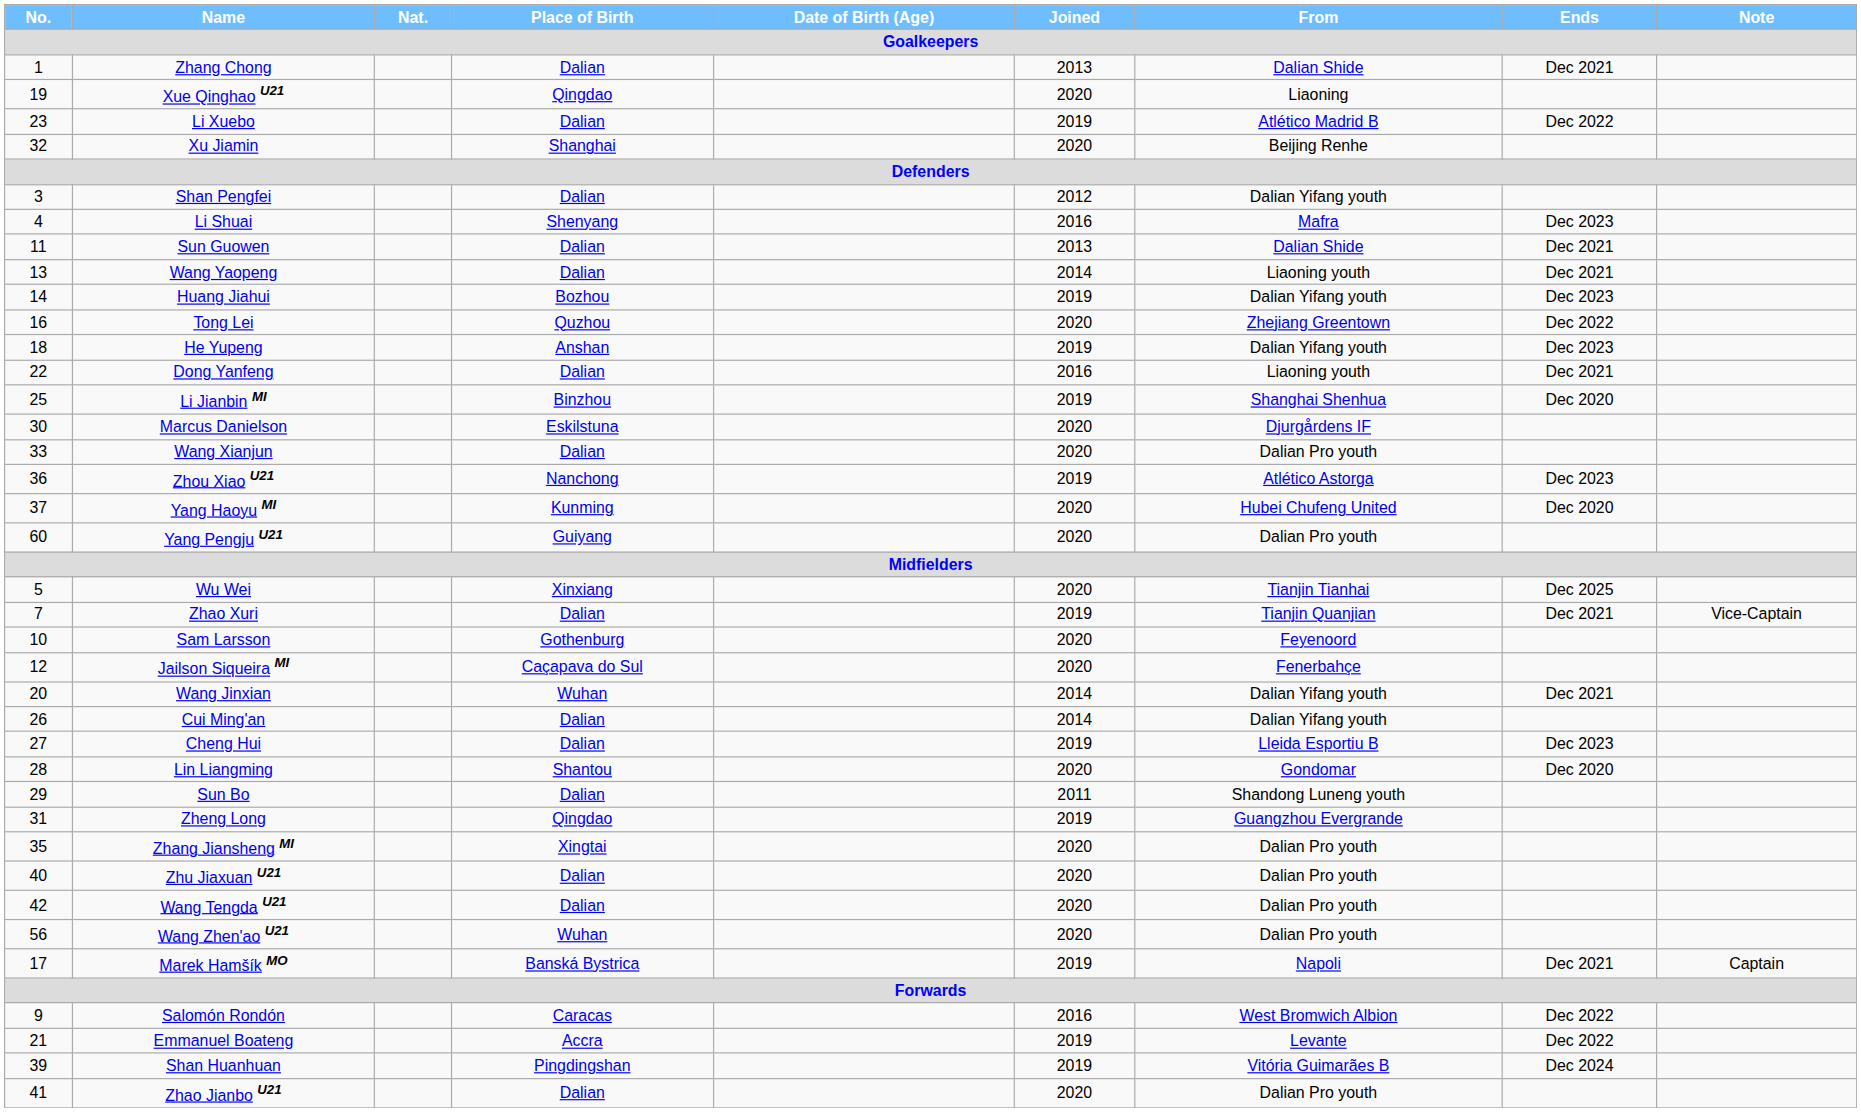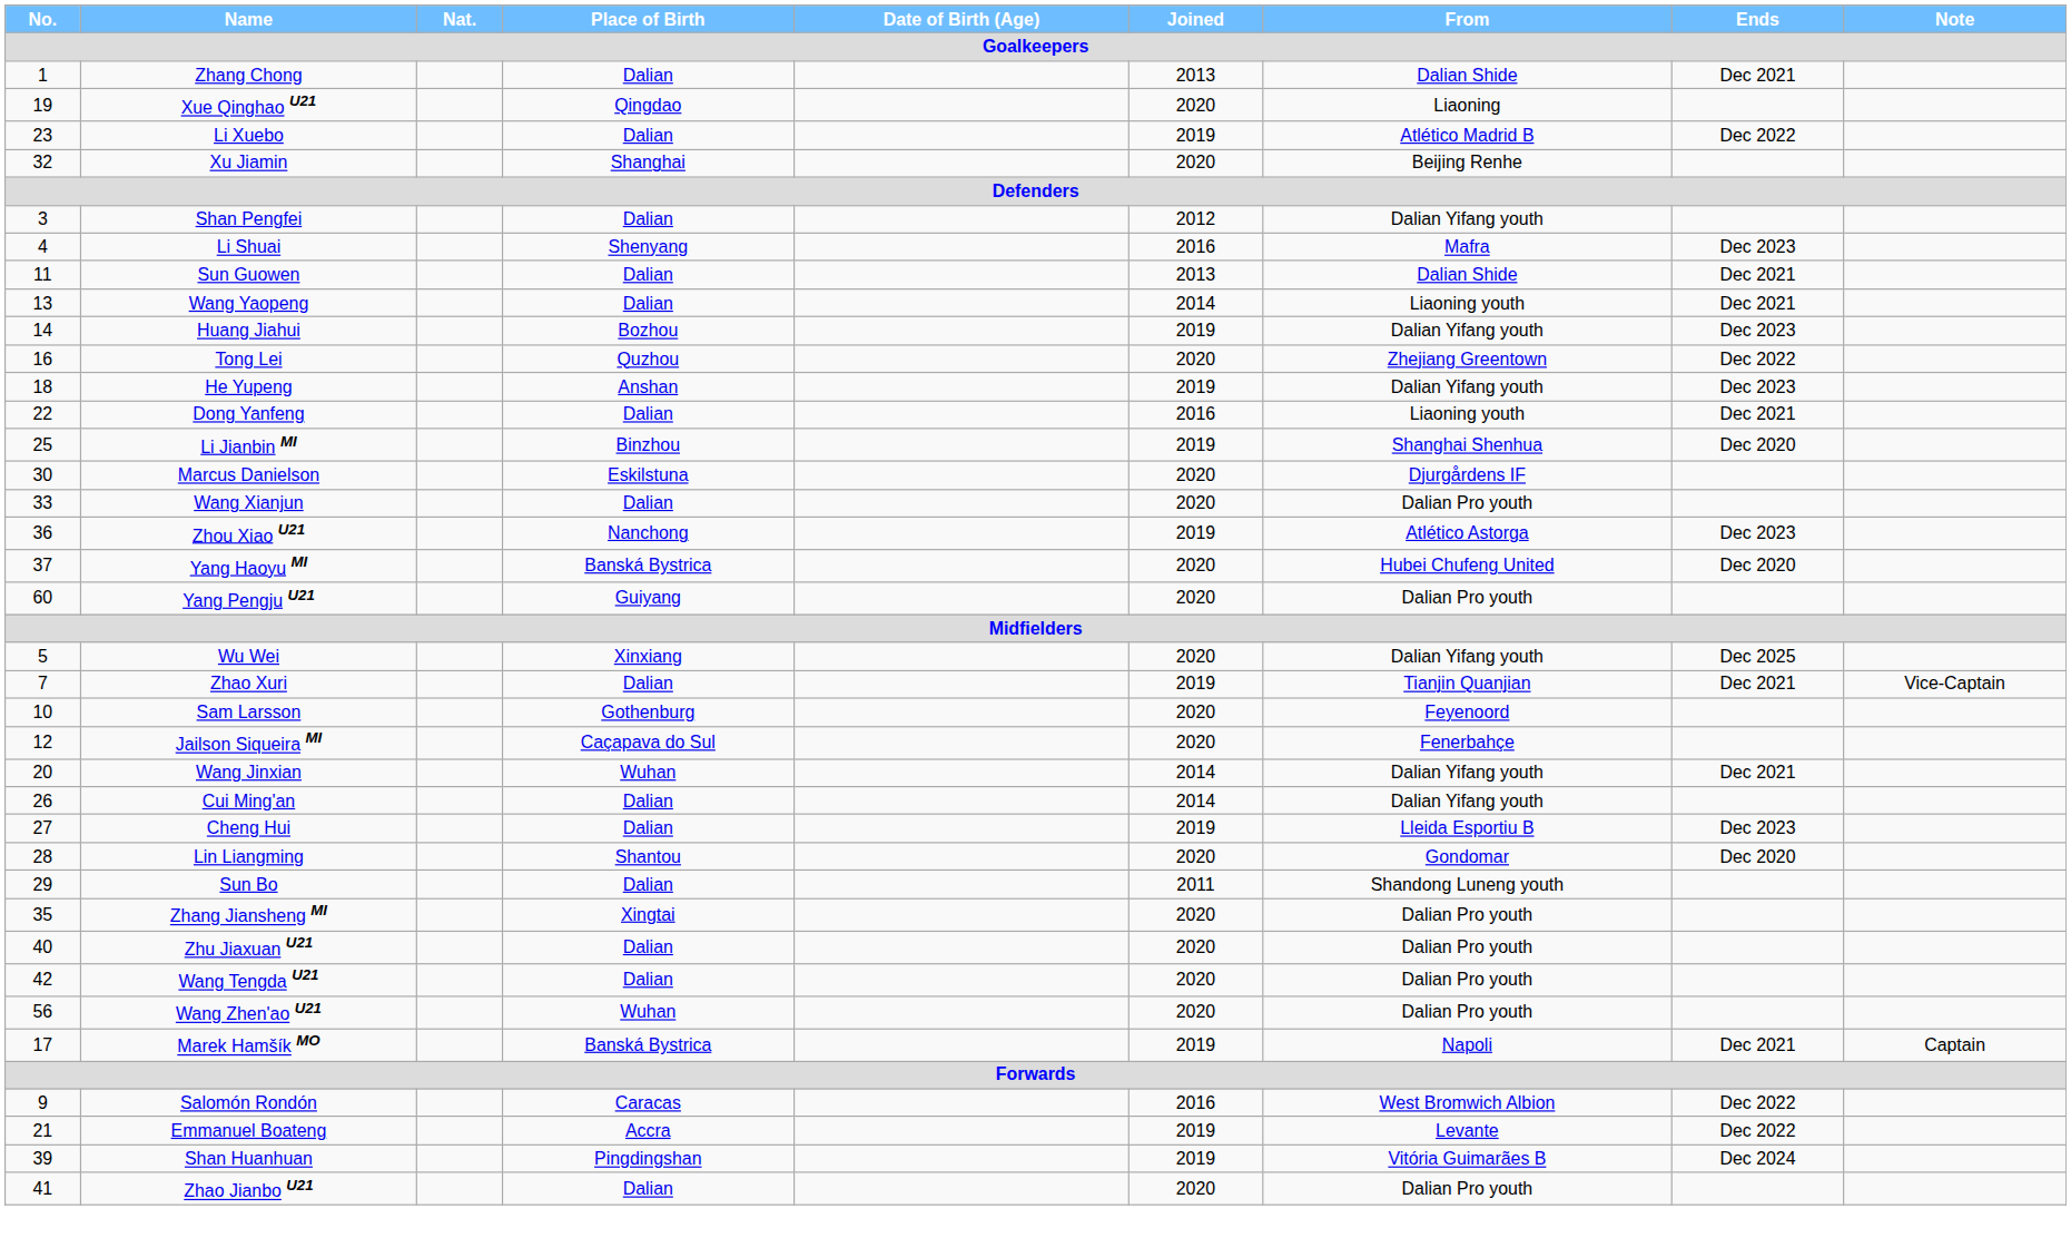 <table class="wikitable" style="text-align:center; font-size:85%; width:100%;">
 <tr>
 <th style="background:#6ebeff; color:white; text-align:center;">No.</th>
 <th style="background:#6ebeff; color:white; text-align:center;">Name</th>
 <th style="background:#6ebeff; color:white; text-align:center;">Nat.</th>
 <th style="background:#6ebeff; color:white; text-align:center;">Place of Birth</th>
 <th style="background:#6ebeff; color:white; text-align:center;">Date of Birth (Age)</th>
 <th style="background:#6ebeff; color:white; text-align:center;">Joined</th>
 <th style="background:#6ebeff; color:white; text-align:center;">From</th>
 <th style="background:#6ebeff; color:white; text-align:center;">Ends</th>
 <th style="background:#6ebeff; color:white; text-align:center;">Note</th>
 </tr>
 <tr>
 <th colspan="9" style="background:#dcdcdc; color:blue; text-align:center;">Goalkeepers</th>
 </tr>
 <tr>
 <td>1</td>
 <td><a href='#'>Zhang Chong</a></td>
 <td></td>
 <td> <a href='#'>Dalian</a></td>
 <td></td>
 <td>2013</td>
 <td><a href='#'>Dalian Shide</a></td>
 <td>Dec 2021</td>
 <td></td>
 </tr>
 <tr>
 <td>19</td>
 <td><a href='#'>Xue Qinghao</a> <sup><strong><em>U21</em></strong></sup></td>
 <td></td>
 <td> <a href='#'>Qingdao</a></td>
 <td></td>
 <td>2020</td>
 <td>Liaoning</td>
 <td></td>
 <td></td>
 </tr>
 <tr>
 <td>23</td>
 <td><a href='#'>Li Xuebo</a></td>
 <td></td>
 <td> <a href='#'>Dalian</a></td>
 <td></td>
 <td>2019</td>
 <td> <a href='#'>Atlético Madrid B</a></td>
 <td>Dec 2022</td>
 <td></td>
 </tr>
 <tr>
 <td>32</td>
 <td><a href='#'>Xu Jiamin</a></td>
 <td></td>
 <td> <a href='#'>Shanghai</a></td>
 <td></td>
 <td>2020</td>
 <td>Beijing Renhe</td>
 <td></td>
 <td></td>
 </tr>
 <tr>
 <th colspan="9" style="background:#dcdcdc; color:blue; text-align:center;">Defenders</th>
 </tr>
 <tr>
 <td>3</td>
 <td><a href='#'>Shan Pengfei</a></td>
 <td></td>
 <td> <a href='#'>Dalian</a></td>
 <td></td>
 <td>2012</td>
 <td>Dalian Yifang youth</td>
 <td></td>
 <td></td>
 </tr>
 <tr>
 <td>4</td>
 <td><a href='#'>Li Shuai</a></td>
 <td></td>
 <td><a href='#'>Shenyang</a></td>
 <td></td>
 <td>2016</td>
 <td> <a href='#'>Mafra</a></td>
 <td>Dec 2023</td>
 <td></td>
 </tr>
 <tr>
 <td>11</td>
 <td><a href='#'>Sun Guowen</a></td>
 <td></td>
 <td> <a href='#'>Dalian</a></td>
 <td></td>
 <td>2013</td>
 <td><a href='#'>Dalian Shide</a></td>
 <td>Dec 2021</td>
 <td></td>
 </tr>
 <tr>
 <td>13</td>
 <td><a href='#'>Wang Yaopeng</a></td>
 <td></td>
 <td> <a href='#'>Dalian</a></td>
 <td></td>
 <td>2014</td>
 <td>Liaoning youth</td>
 <td>Dec 2021</td>
 <td></td>
 </tr>
 <tr>
 <td>14</td>
 <td><a href='#'>Huang Jiahui</a></td>
 <td></td>
 <td> <a href='#'>Bozhou</a></td>
 <td></td>
 <td>2019</td>
 <td>Dalian Yifang youth</td>
 <td>Dec 2023</td>
 <td></td>
 </tr>
 <tr>
 <td>16</td>
 <td><a href='#'>Tong Lei</a></td>
 <td></td>
 <td> <a href='#'>Quzhou</a></td>
 <td></td>
 <td>2020</td>
 <td><a href='#'>Zhejiang Greentown</a></td>
 <td>Dec 2022</td>
 <td></td>
 </tr>
 <tr>
 <td>18</td>
 <td><a href='#'>He Yupeng</a></td>
 <td></td>
 <td> <a href='#'>Anshan</a></td>
 <td></td>
 <td>2019</td>
 <td>Dalian Yifang youth</td>
 <td>Dec 2023</td>
 <td></td>
 </tr>
 <tr>
 <td>22</td>
 <td><a href='#'>Dong Yanfeng</a></td>
 <td></td>
 <td> <a href='#'>Dalian</a></td>
 <td></td>
 <td>2016</td>
 <td>Liaoning youth</td>
 <td>Dec 2021</td>
 <td></td>
 </tr>
 <tr>
 <td>25</td>
 <td><a href='#'>Li Jianbin</a> <sup><strong><em>MI</em></strong></sup></td>
 <td></td>
 <td> <a href='#'>Binzhou</a></td>
 <td></td>
 <td>2019</td>
 <td><a href='#'>Shanghai Shenhua</a></td>
 <td>Dec 2020</td>
 <td></td>
 </tr>
 <tr>
 <td>30</td>
 <td><a href='#'>Marcus Danielson</a></td>
 <td></td>
 <td> <a href='#'>Eskilstuna</a></td>
 <td></td>
 <td>2020</td>
 <td> <a href='#'>Djurgårdens IF</a></td>
 <td></td>
 <td></td>
 </tr>
 <tr>
 <td>33</td>
 <td><a href='#'>Wang Xianjun</a></td>
 <td></td>
 <td> <a href='#'>Dalian</a></td>
 <td></td>
 <td>2020</td>
 <td>Dalian Pro youth</td>
 <td></td>
 <td></td>
 </tr>
 <tr>
 <td>36</td>
 <td><a href='#'>Zhou Xiao</a> <sup><strong><em>U21</em></strong></sup></td>
 <td></td>
 <td> <a href='#'>Nanchong</a></td>
 <td></td>
 <td>2019</td>
 <td> <a href='#'>Atlético Astorga</a></td>
 <td>Dec 2023</td>
 <td></td>
 </tr>
 <tr>
 <td>37</td>
 <td><a href='#'>Yang Haoyu</a> <sup><strong><em>MI</em></strong></sup></td>
 <td></td>
-<td> <a href='#'>Kunming</a></td>
+<td>  <a href='#'>Banská Bystrica</a></td>
 <td></td>
 <td>2020</td>
 <td><a href='#'>Hubei Chufeng United</a></td>
 <td>Dec 2020</td>
 <td></td>
 </tr>
 <tr>
 <td>60</td>
 <td><a href='#'>Yang Pengju</a> <sup><strong><em>U21</em></strong></sup></td>
 <td></td>
 <td> <a href='#'>Guiyang</a></td>
 <td></td>
 <td>2020</td>
 <td>Dalian Pro youth</td>
 <td></td>
 <td></td>
 </tr>
 <tr>
 <th colspan="9" style="background:#dcdcdc; color:blue; text-align:center;">Midfielders</th>
 </tr>
 <tr>
 <td>5</td>
 <td><a href='#'>Wu Wei</a></td>
 <td></td>
 <td> <a href='#'>Xinxiang</a></td>
 <td></td>
 <td>2020</td>
-<td><a href='#'>Tianjin Tianhai</a></td>
+<td>Dalian Yifang youth</td>
 <td>Dec 2025</td>
 <td></td>
 </tr>
 <tr>
 <td>7</td>
 <td><a href='#'>Zhao Xuri</a></td>
 <td></td>
 <td> <a href='#'>Dalian</a></td>
 <td></td>
 <td>2019</td>
 <td><a href='#'>Tianjin Quanjian</a></td>
 <td>Dec 2021</td>
 <td>Vice-Captain</td>
 </tr>
 <tr>
 <td>10</td>
 <td><a href='#'>Sam Larsson</a></td>
 <td></td>
 <td> <a href='#'>Gothenburg</a></td>
 <td></td>
 <td>2020</td>
 <td> <a href='#'>Feyenoord</a></td>
 <td></td>
 <td></td>
 </tr>
 <tr>
 <td>12</td>
 <td><a href='#'>Jailson Siqueira</a> <sup><strong><em>MI</em></strong></sup></td>
 <td></td>
 <td> <a href='#'>Caçapava do Sul</a></td>
 <td></td>
 <td>2020</td>
 <td> <a href='#'>Fenerbahçe</a></td>
 <td></td>
 <td></td>
 </tr>
 <tr>
 <td>20</td>
 <td><a href='#'>Wang Jinxian</a></td>
 <td></td>
 <td> <a href='#'>Wuhan</a></td>
 <td></td>
 <td>2014</td>
 <td>Dalian Yifang youth</td>
 <td>Dec 2021</td>
 <td></td>
 </tr>
 <tr>
 <td>26</td>
 <td><a href='#'>Cui Ming'an</a></td>
 <td></td>
 <td> <a href='#'>Dalian</a></td>
 <td></td>
 <td>2014</td>
 <td>Dalian Yifang youth</td>
 <td></td>
 <td></td>
 </tr>
 <tr>
 <td>27</td>
 <td><a href='#'>Cheng Hui</a></td>
 <td></td>
 <td> <a href='#'>Dalian</a></td>
 <td></td>
 <td>2019</td>
 <td> <a href='#'>Lleida Esportiu B</a></td>
 <td>Dec 2023</td>
 <td></td>
 </tr>
 <tr>
 <td>28</td>
 <td><a href='#'>Lin Liangming</a></td>
 <td></td>
 <td> <a href='#'>Shantou</a></td>
 <td></td>
 <td>2020</td>
 <td> <a href='#'>Gondomar</a></td>
 <td>Dec 2020</td>
 <td></td>
 </tr>
 <tr>
 <td>29</td>
 <td><a href='#'>Sun Bo</a></td>
 <td></td>
 <td> <a href='#'>Dalian</a></td>
 <td></td>
 <td>2011</td>
 <td>Shandong Luneng youth</td>
-<td></td>
-<td></td>
-</tr>
-<tr>
-<td>31</td>
-<td><a href='#'>Zheng Long</a></td>
-<td></td>
-<td> <a href='#'>Qingdao</a></td>
-<td></td>
-<td>2019</td>
-<td><a href='#'>Guangzhou Evergrande</a></td>
 <td></td>
 <td></td>
 </tr>
 <tr>
 <td>35</td>
 <td><a href='#'>Zhang Jiansheng</a> <sup><strong><em>MI</em></strong></sup></td>
 <td></td>
 <td> <a href='#'>Xingtai</a></td>
 <td></td>
 <td>2020</td>
 <td>Dalian Pro youth</td>
 <td></td>
 <td></td>
 </tr>
 <tr>
 <td>40</td>
 <td><a href='#'>Zhu Jiaxuan</a> <sup><strong><em>U21</em></strong></sup></td>
 <td></td>
 <td> <a href='#'>Dalian</a></td>
 <td></td>
 <td>2020</td>
 <td>Dalian Pro youth</td>
 <td></td>
 <td></td>
 </tr>
 <tr>
 <td>42</td>
 <td><a href='#'>Wang Tengda</a> <sup><strong><em>U21</em></strong></sup></td>
 <td></td>
 <td> <a href='#'>Dalian</a></td>
 <td></td>
 <td>2020</td>
 <td>Dalian Pro youth</td>
 <td></td>
 <td></td>
 </tr>
 <tr>
 <td>56</td>
 <td><a href='#'>Wang Zhen'ao</a> <sup><strong><em>U21</em></strong></sup></td>
 <td></td>
 <td> <a href='#'>Wuhan</a></td>
 <td></td>
 <td>2020</td>
 <td>Dalian Pro youth</td>
 <td></td>
 <td></td>
 </tr>
 <tr>
 <td>17</td>
 <td><a href='#'>Marek Hamšík</a> <sup><strong><em>MO</em></strong></sup></td>
 <td></td>
 <td>  <a href='#'>Banská Bystrica</a></td>
 <td></td>
 <td>2019</td>
 <td> <a href='#'>Napoli</a></td>
 <td>Dec 2021</td>
 <td>Captain</td>
 </tr>
 <tr>
 <th colspan="9" style="background:#dcdcdc; color:blue; text-align=center;">Forwards</th>
 </tr>
 <tr>
 <td>9</td>
 <td><a href='#'>Salomón Rondón</a></td>
 <td></td>
 <td>  <a href='#'>Caracas</a></td>
 <td></td>
 <td>2016</td>
 <td> <a href='#'>West Bromwich Albion</a></td>
 <td>Dec 2022</td>
 <td></td>
 </tr>
 <tr>
 <td>21</td>
 <td><a href='#'>Emmanuel Boateng</a></td>
 <td></td>
 <td>  <a href='#'>Accra</a></td>
 <td></td>
 <td>2019</td>
 <td> <a href='#'>Levante</a></td>
 <td>Dec 2022</td>
 <td></td>
 </tr>
 <tr>
 <td>39</td>
 <td><a href='#'>Shan Huanhuan</a></td>
 <td></td>
 <td> <a href='#'>Pingdingshan</a></td>
 <td></td>
 <td>2019</td>
 <td> <a href='#'>Vitória Guimarães B</a></td>
 <td>Dec 2024</td>
 <td></td>
 </tr>
 <tr>
 <td>41</td>
 <td><a href='#'>Zhao Jianbo</a> <sup><strong><em>U21</em></strong></sup></td>
 <td></td>
 <td> <a href='#'>Dalian</a></td>
 <td></td>
 <td>2020</td>
 <td>Dalian Pro youth</td>
 <td></td>
 <td></td>
 </tr>
 </table>
